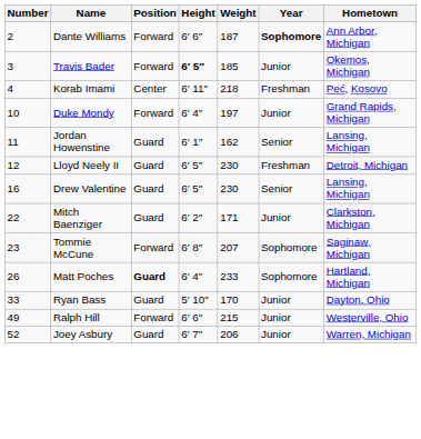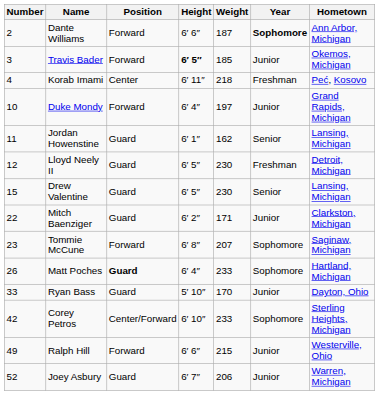 <table class="wikitable">
 <tr>
 <th>Number</th>
 <th>Name</th>
 <th>Position</th>
 <th>Height</th>
 <th>Weight</th>
 <th>Year</th>
 <th>Hometown</th>
 </tr>
 <tr>
 <td>2</td>
 <td>Dante Williams</td>
 <td>Forward</td>
 <td>6′ 6″</td>
 <td>187</td>
 <td><strong>Sophomore</strong></td>
 <td><a href='#'>Ann Arbor, Michigan</a></td>
 </tr>
 <tr>
 <td>3</td>
 <td><a href='#'>Travis Bader</a></td>
 <td>Forward</td>
 <td><strong>6′ 5″</strong></td>
 <td>185</td>
 <td>Junior</td>
 <td><a href='#'>Okemos, Michigan</a></td>
 </tr>
 <tr>
 <td>4</td>
 <td>Korab Imami</td>
 <td>Center</td>
 <td>6′ 11″</td>
 <td>218</td>
 <td>Freshman</td>
 <td><a href='#'>Peć</a>, <a href='#'>Kosovo</a></td>
 </tr>
 <tr>
 <td>10</td>
 <td><a href='#'>Duke Mondy</a></td>
 <td>Forward</td>
 <td>6′ 4″</td>
 <td>197</td>
 <td>Junior</td>
 <td><a href='#'>Grand Rapids, Michigan</a></td>
 </tr>
 <tr>
 <td>11</td>
 <td>Jordan Howenstine</td>
 <td>Guard</td>
 <td>6′ 1″</td>
 <td>162</td>
 <td>Senior</td>
 <td><a href='#'>Lansing, Michigan</a></td>
 </tr>
 <tr>
 <td>12</td>
 <td>Lloyd Neely II</td>
 <td>Guard</td>
 <td>6′ 5″</td>
 <td>230</td>
 <td>Freshman</td>
 <td><a href='#'>Detroit, Michigan</a></td>
 </tr>
 <tr>
-<td>16</td>
+<td>15</td>
 <td>Drew Valentine</td>
 <td>Guard</td>
 <td>6′ 5″</td>
 <td>230</td>
 <td>Senior</td>
 <td><a href='#'>Lansing, Michigan</a></td>
 </tr>
 <tr>
 <td>22</td>
 <td>Mitch Baenziger</td>
 <td>Guard</td>
 <td>6′ 2″</td>
 <td>171</td>
 <td>Junior</td>
 <td><a href='#'>Clarkston, Michigan</a></td>
 </tr>
 <tr>
 <td>23</td>
 <td>Tommie McCune</td>
 <td>Forward</td>
 <td>6′ 8″</td>
 <td>207</td>
 <td>Sophomore</td>
 <td><a href='#'>Saginaw, Michigan</a></td>
 </tr>
 <tr>
 <td>26</td>
 <td>Matt Poches</td>
 <td><strong>Guard</strong></td>
 <td>6′ 4″</td>
 <td>233</td>
 <td>Sophomore</td>
 <td><a href='#'>Hartland, Michigan</a></td>
 </tr>
 <tr>
 <td>33</td>
 <td>Ryan Bass</td>
 <td>Guard</td>
 <td>5′ 10″</td>
 <td>170</td>
 <td>Junior</td>
 <td><a href='#'>Dayton, Ohio</a></td>
 </tr>
 <tr>
+<td>42</td>
+<td>Corey Petros</td>
+<td>Center/Forward</td>
+<td>6′ 10″</td>
+<td>233</td>
+<td>Sophomore</td>
+<td><a href='#'>Sterling Heights, Michigan</a></td>
+</tr>
+<tr>
 <td>49</td>
 <td>Ralph Hill</td>
 <td>Forward</td>
 <td>6′ 6″</td>
 <td>215</td>
 <td>Junior</td>
 <td><a href='#'>Westerville, Ohio</a></td>
 </tr>
 <tr>
 <td>52</td>
 <td>Joey Asbury</td>
 <td>Guard</td>
 <td>6′ 7″</td>
 <td>206</td>
 <td>Junior</td>
 <td><a href='#'>Warren, Michigan</a></td>
 </tr>
 </table>
